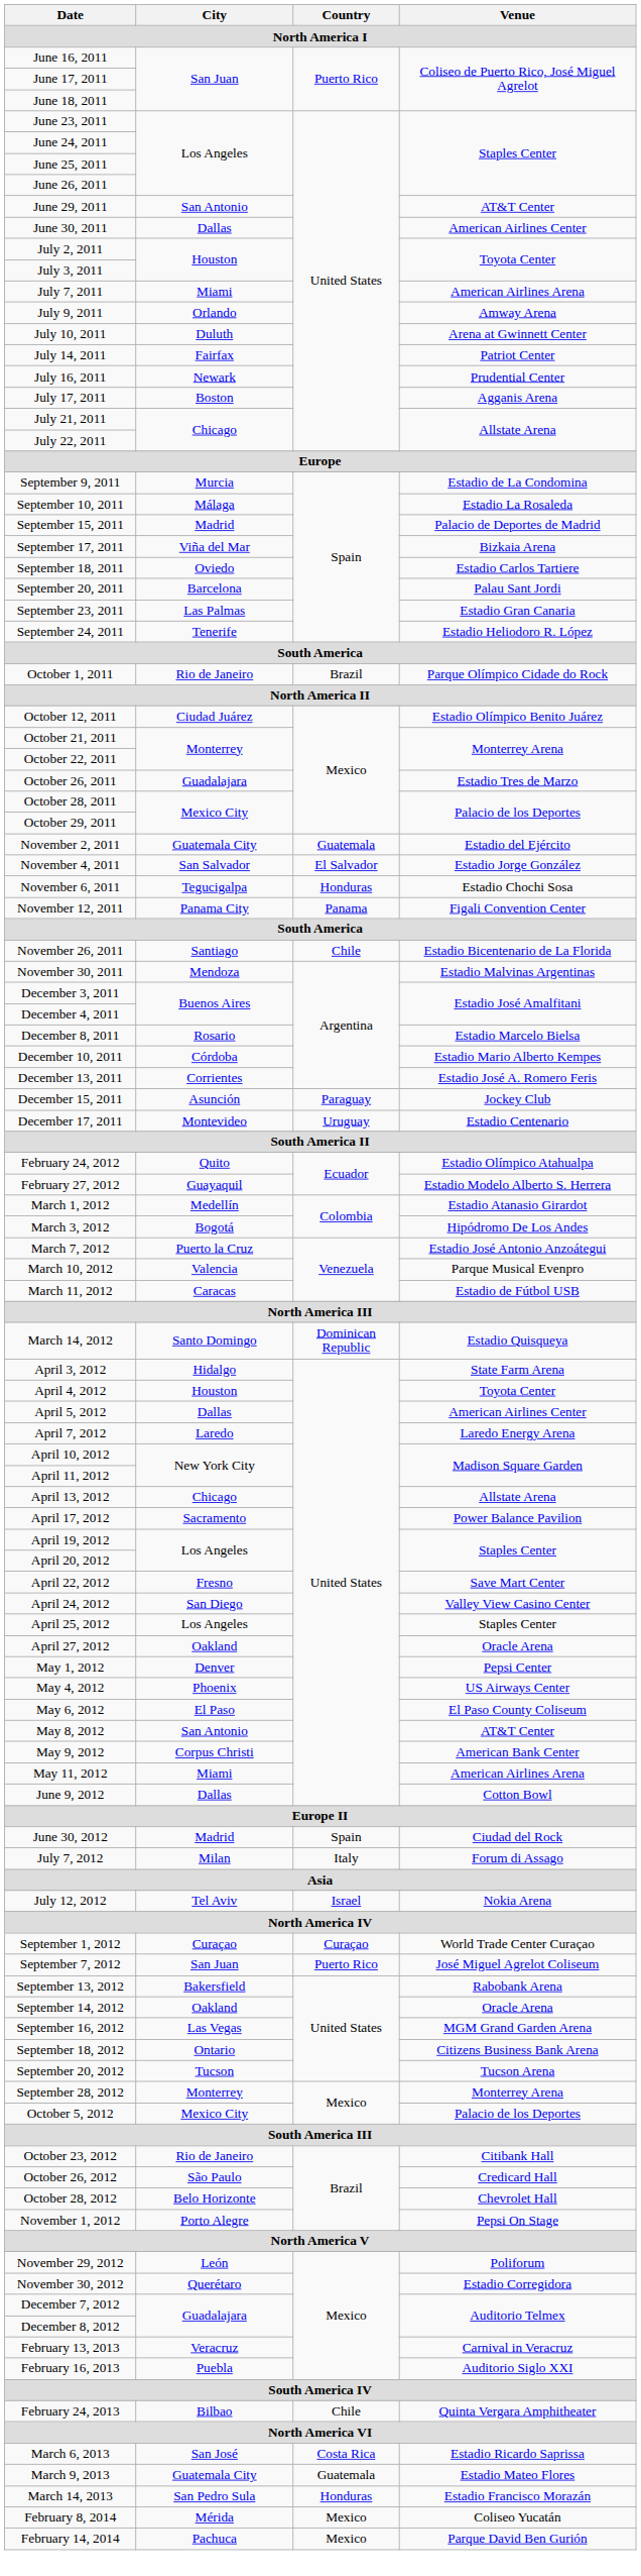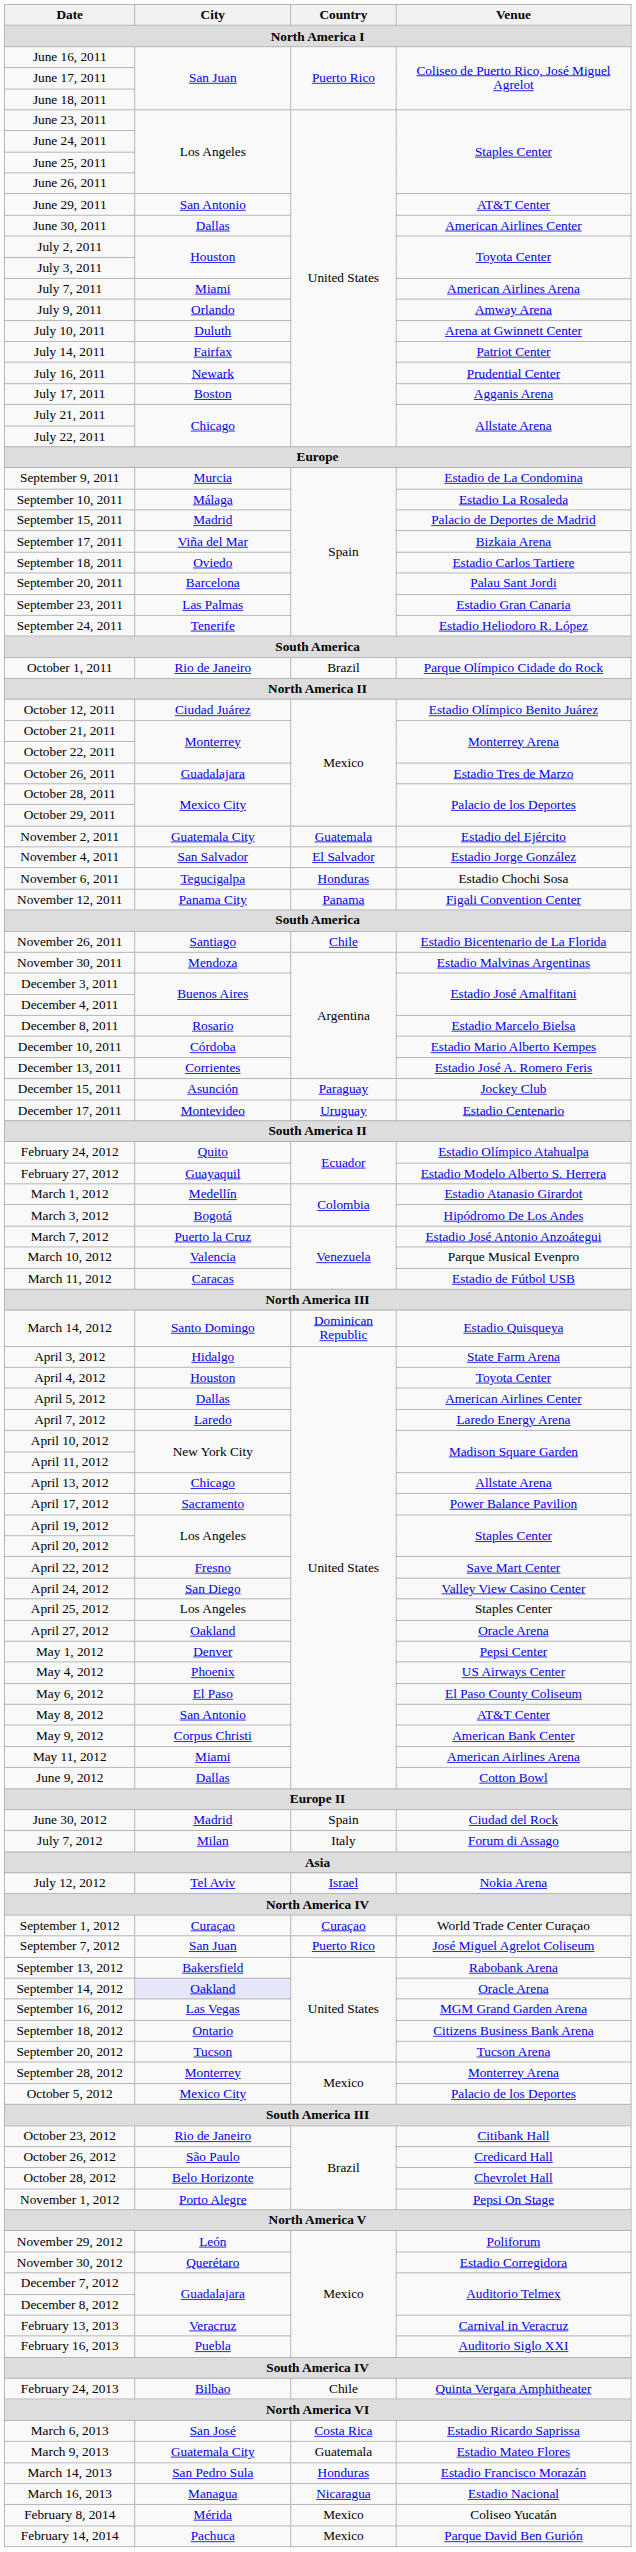 <table class="wikitable" style="text-align:center;">
 <tr>
 <th width="150">Date</th>
 <th width="180">City</th>
 <th width="120">Country</th>
 <th width="275">Venue</th>
 </tr>
 <tr bgcolor="#DDDDDD">
 <td colspan=4><strong>North America I</strong></td>
 </tr>
 <tr>
 <td>June 16, 2011</td>
 <td rowspan="3"><a href='#'>San Juan</a></td>
 <td rowspan="3"><a href='#'>Puerto Rico</a></td>
 <td rowspan="3"><a href='#'>Coliseo de Puerto Rico, José Miguel Agrelot</a></td>
 </tr>
 <tr>
 <td>June 17, 2011</td>
 </tr>
 <tr>
 <td>June 18, 2011</td>
 </tr>
 <tr>
 <td>June 23, 2011</td>
 <td rowspan="4">Los Angeles</td>
 <td rowspan="16">United States</td>
 <td rowspan="4"><a href='#'>Staples Center</a></td>
 </tr>
 <tr>
 <td>June 24, 2011</td>
 </tr>
 <tr>
 <td>June 25, 2011</td>
 </tr>
 <tr>
 <td>June 26, 2011</td>
 </tr>
 <tr>
 <td>June 29, 2011</td>
 <td><a href='#'>San Antonio</a></td>
 <td><a href='#'>AT&T Center</a></td>
 </tr>
 <tr>
 <td>June 30, 2011</td>
 <td><a href='#'>Dallas</a></td>
 <td><a href='#'>American Airlines Center</a></td>
 </tr>
 <tr>
 <td>July 2, 2011</td>
 <td rowspan="2"><a href='#'>Houston</a></td>
 <td rowspan="2"><a href='#'>Toyota Center</a></td>
 </tr>
 <tr>
 <td>July 3, 2011</td>
 </tr>
 <tr>
 <td>July 7, 2011</td>
 <td><a href='#'>Miami</a></td>
 <td><a href='#'>American Airlines Arena</a></td>
 </tr>
 <tr>
 <td>July 9, 2011</td>
 <td><a href='#'>Orlando</a></td>
 <td><a href='#'>Amway Arena</a></td>
 </tr>
 <tr>
 <td>July 10, 2011</td>
 <td><a href='#'>Duluth</a></td>
 <td><a href='#'>Arena at Gwinnett Center</a></td>
 </tr>
 <tr>
 <td>July 14, 2011</td>
 <td><a href='#'>Fairfax</a></td>
 <td><a href='#'>Patriot Center</a></td>
 </tr>
 <tr>
 <td>July 16, 2011</td>
 <td><a href='#'>Newark</a></td>
 <td><a href='#'>Prudential Center</a></td>
 </tr>
 <tr>
 <td>July 17, 2011</td>
 <td><a href='#'>Boston</a></td>
 <td><a href='#'>Agganis Arena</a></td>
 </tr>
 <tr>
 <td>July 21, 2011</td>
 <td rowspan="2"><a href='#'>Chicago</a></td>
 <td rowspan="2"><a href='#'>Allstate Arena</a></td>
 </tr>
 <tr>
 <td>July 22, 2011</td>
 </tr>
 <tr bgcolor="#DDDDDD">
 <td colspan=4><strong>Europe</strong></td>
 </tr>
 <tr>
 <td>September 9, 2011</td>
 <td><a href='#'>Murcia</a></td>
 <td rowspan="8">Spain</td>
 <td><a href='#'>Estadio de La Condomina</a></td>
 </tr>
 <tr>
 <td>September 10, 2011</td>
 <td><a href='#'>Málaga</a></td>
 <td><a href='#'>Estadio La Rosaleda</a></td>
 </tr>
 <tr>
 <td>September 15, 2011</td>
 <td><a href='#'>Madrid</a></td>
 <td><a href='#'>Palacio de Deportes de Madrid</a></td>
 </tr>
 <tr>
 <td>September 17, 2011</td>
 <td><a href='#'>Viña del Mar</a></td>
 <td><a href='#'>Bizkaia Arena</a></td>
 </tr>
 <tr>
 <td>September 18, 2011</td>
 <td><a href='#'>Oviedo</a></td>
 <td><a href='#'>Estadio Carlos Tartiere</a></td>
 </tr>
 <tr>
 <td>September 20, 2011</td>
 <td><a href='#'>Barcelona</a></td>
 <td><a href='#'>Palau Sant Jordi</a></td>
 </tr>
 <tr>
 <td>September 23, 2011</td>
 <td><a href='#'>Las Palmas</a></td>
 <td><a href='#'>Estadio Gran Canaria</a></td>
 </tr>
 <tr>
 <td>September 24, 2011</td>
 <td><a href='#'>Tenerife</a></td>
 <td><a href='#'>Estadio Heliodoro R. López</a></td>
 </tr>
 <tr bgcolor="#DDDDDD">
 <td colspan=4><strong>South America </strong></td>
 </tr>
 <tr>
 <td>October 1, 2011</td>
 <td><a href='#'>Rio de Janeiro</a></td>
 <td>Brazil</td>
 <td><a href='#'>Parque Olímpico Cidade do Rock</a></td>
 </tr>
 <tr bgcolor="#DDDDDD">
 <td colspan=4><strong>North America II</strong></td>
 </tr>
 <tr>
 <td>October 12, 2011</td>
 <td><a href='#'>Ciudad Juárez</a></td>
 <td rowspan="6">Mexico</td>
 <td><a href='#'>Estadio Olímpico Benito Juárez</a></td>
 </tr>
 <tr>
 <td>October 21, 2011</td>
 <td rowspan="2"><a href='#'>Monterrey</a></td>
 <td rowspan="2"><a href='#'>Monterrey Arena</a></td>
 </tr>
 <tr>
 <td>October 22, 2011</td>
 </tr>
 <tr>
 <td>October 26, 2011</td>
 <td><a href='#'>Guadalajara</a></td>
 <td><a href='#'>Estadio Tres de Marzo</a></td>
 </tr>
 <tr>
 <td>October 28, 2011</td>
 <td rowspan="2"><a href='#'>Mexico City</a></td>
 <td rowspan="2"><a href='#'>Palacio de los Deportes</a></td>
 </tr>
 <tr>
 <td>October 29, 2011</td>
 </tr>
 <tr>
 <td>November 2, 2011</td>
 <td><a href='#'>Guatemala City</a></td>
 <td><a href='#'>Guatemala</a></td>
 <td><a href='#'>Estadio del Ejército</a></td>
 </tr>
 <tr>
 <td>November 4, 2011</td>
 <td><a href='#'>San Salvador</a></td>
 <td><a href='#'>El Salvador</a></td>
 <td><a href='#'>Estadio Jorge González</a></td>
 </tr>
 <tr>
 <td>November 6, 2011</td>
 <td><a href='#'>Tegucigalpa</a></td>
 <td><a href='#'>Honduras</a></td>
 <td>Estadio Chochi Sosa</td>
 </tr>
 <tr>
 <td>November 12, 2011</td>
 <td><a href='#'>Panama City</a></td>
 <td><a href='#'>Panama</a></td>
 <td><a href='#'>Figali Convention Center</a></td>
 </tr>
 <tr bgcolor="#DDDDDD">
 <td colspan=4><strong>South America</strong></td>
 </tr>
 <tr>
 <td>November 26, 2011</td>
 <td><a href='#'>Santiago</a></td>
 <td><a href='#'>Chile</a></td>
 <td><a href='#'>Estadio Bicentenario de La Florida</a></td>
 </tr>
 <tr>
 <td>November 30, 2011</td>
 <td><a href='#'>Mendoza</a></td>
 <td rowspan="6">Argentina</td>
 <td><a href='#'>Estadio Malvinas Argentinas</a></td>
 </tr>
 <tr>
 <td>December 3, 2011</td>
 <td rowspan="2"><a href='#'>Buenos Aires</a></td>
 <td rowspan="2"><a href='#'>Estadio José Amalfitani</a></td>
 </tr>
 <tr>
 <td>December 4, 2011</td>
 </tr>
 <tr>
 <td>December 8, 2011</td>
 <td><a href='#'>Rosario</a></td>
 <td><a href='#'>Estadio Marcelo Bielsa</a></td>
 </tr>
 <tr>
 <td>December 10, 2011</td>
 <td><a href='#'>Córdoba</a></td>
 <td><a href='#'>Estadio Mario Alberto Kempes</a></td>
 </tr>
 <tr>
 <td>December 13, 2011</td>
 <td><a href='#'>Corrientes</a></td>
 <td><a href='#'>Estadio José A. Romero Feris</a></td>
 </tr>
 <tr>
 <td>December 15, 2011</td>
 <td><a href='#'>Asunción</a></td>
 <td><a href='#'>Paraguay</a></td>
 <td><a href='#'>Jockey Club</a></td>
 </tr>
 <tr>
 <td>December 17, 2011</td>
 <td><a href='#'>Montevideo</a></td>
 <td><a href='#'>Uruguay</a></td>
 <td><a href='#'>Estadio Centenario</a></td>
 </tr>
 <tr bgcolor="#DDDDDD">
 <td colspan=4><strong>South America II</strong></td>
 </tr>
 <tr>
 <td>February 24, 2012</td>
 <td><a href='#'>Quito</a></td>
 <td rowspan="2"><a href='#'>Ecuador</a></td>
 <td><a href='#'>Estadio Olímpico Atahualpa</a></td>
 </tr>
 <tr>
 <td>February 27, 2012</td>
 <td><a href='#'>Guayaquil</a></td>
 <td><a href='#'>Estadio Modelo Alberto S. Herrera</a></td>
 </tr>
 <tr>
 <td>March 1, 2012</td>
 <td><a href='#'>Medellín</a></td>
 <td rowspan="2"><a href='#'>Colombia</a></td>
 <td><a href='#'>Estadio Atanasio Girardot</a></td>
 </tr>
 <tr>
 <td>March 3, 2012</td>
 <td><a href='#'>Bogotá</a></td>
 <td><a href='#'>Hipódromo De Los Andes</a></td>
 </tr>
 <tr>
 <td>March 7, 2012</td>
 <td><a href='#'>Puerto la Cruz</a></td>
 <td rowspan="3"><a href='#'>Venezuela</a></td>
 <td><a href='#'>Estadio José Antonio Anzoátegui</a></td>
 </tr>
 <tr>
 <td>March 10, 2012</td>
 <td><a href='#'>Valencia</a></td>
 <td>Parque Musical Evenpro</td>
 </tr>
 <tr>
 <td>March 11, 2012</td>
 <td><a href='#'>Caracas</a></td>
 <td><a href='#'>Estadio de Fútbol USB</a></td>
 </tr>
 <tr bgcolor="#DDDDDD">
 <td colspan=4><strong>North America III</strong></td>
 </tr>
 <tr>
 <td>March 14, 2012</td>
 <td><a href='#'>Santo Domingo</a></td>
 <td><a href='#'>Dominican Republic</a></td>
 <td><a href='#'>Estadio Quisqueya</a></td>
 </tr>
 <tr>
 <td>April 3, 2012</td>
 <td><a href='#'>Hidalgo</a></td>
 <td rowspan="21">United States</td>
 <td><a href='#'>State Farm Arena</a></td>
 </tr>
 <tr>
 <td>April 4, 2012</td>
 <td><a href='#'>Houston</a></td>
 <td><a href='#'>Toyota Center</a></td>
 </tr>
 <tr>
 <td>April 5, 2012</td>
 <td><a href='#'>Dallas</a></td>
 <td><a href='#'>American Airlines Center</a></td>
 </tr>
 <tr>
 <td>April 7, 2012</td>
 <td><a href='#'>Laredo</a></td>
 <td><a href='#'>Laredo Energy Arena</a></td>
 </tr>
 <tr>
 <td>April 10, 2012</td>
 <td rowspan="2">New York City</td>
 <td rowspan="2"><a href='#'>Madison Square Garden</a></td>
 </tr>
 <tr>
 <td>April 11, 2012</td>
 </tr>
 <tr>
 <td>April 13, 2012</td>
 <td><a href='#'>Chicago</a></td>
 <td><a href='#'>Allstate Arena</a></td>
 </tr>
 <tr>
 <td>April 17, 2012</td>
 <td><a href='#'>Sacramento</a></td>
 <td><a href='#'>Power Balance Pavilion</a></td>
 </tr>
 <tr>
 <td>April 19, 2012</td>
 <td rowspan="2">Los Angeles</td>
 <td rowspan="2"><a href='#'>Staples Center</a></td>
 </tr>
 <tr>
 <td>April 20, 2012</td>
 </tr>
 <tr>
 <td>April 22, 2012</td>
 <td><a href='#'>Fresno</a></td>
 <td><a href='#'>Save Mart Center</a></td>
 </tr>
 <tr>
 <td>April 24, 2012</td>
 <td><a href='#'>San Diego</a></td>
 <td><a href='#'>Valley View Casino Center</a></td>
 </tr>
 <tr>
 <td>April 25, 2012</td>
 <td>Los Angeles</td>
 <td>Staples Center</td>
 </tr>
 <tr>
 <td>April 27, 2012</td>
 <td><a href='#'>Oakland</a></td>
 <td><a href='#'>Oracle Arena</a></td>
 </tr>
 <tr>
 <td>May 1, 2012</td>
 <td><a href='#'>Denver</a></td>
 <td><a href='#'>Pepsi Center</a></td>
 </tr>
 <tr>
 <td>May 4, 2012</td>
 <td><a href='#'>Phoenix</a></td>
 <td><a href='#'>US Airways Center</a></td>
 </tr>
 <tr>
 <td>May 6, 2012</td>
 <td><a href='#'>El Paso</a></td>
 <td><a href='#'>El Paso County Coliseum</a></td>
 </tr>
 <tr>
 <td>May 8, 2012</td>
 <td><a href='#'>San Antonio</a></td>
 <td><a href='#'>AT&T Center</a></td>
 </tr>
 <tr>
 <td>May 9, 2012</td>
 <td><a href='#'>Corpus Christi</a></td>
 <td><a href='#'>American Bank Center</a></td>
 </tr>
 <tr>
 <td>May 11, 2012</td>
 <td><a href='#'>Miami</a></td>
 <td><a href='#'>American Airlines Arena</a></td>
 </tr>
 <tr>
 <td>June 9, 2012</td>
 <td><a href='#'>Dallas</a></td>
 <td><a href='#'>Cotton Bowl</a></td>
 </tr>
 <tr bgcolor="#DDDDDD">
 <td colspan=4><strong>Europe II</strong></td>
 </tr>
 <tr>
 <td>June 30, 2012</td>
 <td><a href='#'>Madrid</a></td>
 <td>Spain</td>
 <td><a href='#'>Ciudad del Rock</a></td>
 </tr>
 <tr>
 <td>July 7, 2012</td>
 <td><a href='#'>Milan</a></td>
 <td>Italy</td>
 <td><a href='#'>Forum di Assago</a></td>
 </tr>
 <tr bgcolor="#DDDDDD">
 <td colspan=4><strong>Asia</strong></td>
 </tr>
 <tr>
 <td>July 12, 2012</td>
 <td><a href='#'>Tel Aviv</a></td>
 <td><a href='#'>Israel</a></td>
 <td><a href='#'>Nokia Arena</a></td>
 </tr>
 <tr bgcolor="#DDDDDD">
 <td colspan=4><strong>North America IV</strong></td>
 </tr>
 <tr>
 <td>September 1, 2012</td>
 <td><a href='#'>Curaçao</a></td>
 <td><a href='#'>Curaçao</a></td>
 <td>World Trade Center Curaçao</td>
 </tr>
 <tr>
 <td>September 7, 2012</td>
 <td><a href='#'>San Juan</a></td>
 <td><a href='#'>Puerto Rico</a></td>
 <td><a href='#'>José Miguel Agrelot Coliseum</a></td>
 </tr>
 <tr>
 <td>September 13, 2012</td>
 <td><a href='#'>Bakersfield</a></td>
 <td rowspan="5">United States</td>
 <td><a href='#'>Rabobank Arena</a></td>
 </tr>
 <tr>
 <td>September 14, 2012</td>
-<td><a href='#'>Oakland</a></td>
+<td style="background: lavender;"><a href='#'>Oakland</a></td>
 <td><a href='#'>Oracle Arena</a></td>
 </tr>
 <tr>
 <td>September 16, 2012</td>
 <td><a href='#'>Las Vegas</a></td>
 <td><a href='#'>MGM Grand Garden Arena</a></td>
 </tr>
 <tr>
 <td>September 18, 2012</td>
 <td><a href='#'>Ontario</a></td>
 <td><a href='#'>Citizens Business Bank Arena</a></td>
 </tr>
 <tr>
 <td>September 20, 2012</td>
 <td><a href='#'>Tucson</a></td>
 <td><a href='#'>Tucson Arena</a></td>
 </tr>
 <tr>
 <td>September 28, 2012</td>
 <td><a href='#'>Monterrey</a></td>
 <td rowspan="2">Mexico</td>
 <td><a href='#'>Monterrey Arena</a></td>
 </tr>
 <tr>
 <td>October 5, 2012</td>
 <td><a href='#'>Mexico City</a></td>
 <td><a href='#'>Palacio de los Deportes</a></td>
 </tr>
 <tr bgcolor="#DDDDDD">
 <td colspan=4><strong>South America III</strong></td>
 </tr>
 <tr>
 <td>October 23, 2012</td>
 <td><a href='#'>Rio de Janeiro</a></td>
 <td rowspan="4">Brazil</td>
 <td><a href='#'>Citibank Hall</a></td>
 </tr>
 <tr>
 <td>October 26, 2012</td>
 <td><a href='#'>São Paulo</a></td>
 <td><a href='#'>Credicard Hall</a></td>
 </tr>
 <tr>
 <td>October 28, 2012</td>
 <td><a href='#'>Belo Horizonte</a></td>
 <td><a href='#'>Chevrolet Hall</a></td>
 </tr>
 <tr>
 <td>November 1, 2012</td>
 <td><a href='#'>Porto Alegre</a></td>
 <td><a href='#'>Pepsi On Stage</a></td>
 </tr>
 <tr bgcolor="#DDDDDD">
 <td colspan=4><strong>North America V</strong></td>
 </tr>
 <tr>
 <td>November 29, 2012</td>
 <td><a href='#'>León</a></td>
 <td rowspan="6">Mexico</td>
 <td><a href='#'>Poliforum</a></td>
 </tr>
 <tr>
 <td>November 30, 2012</td>
 <td><a href='#'>Querétaro</a></td>
 <td><a href='#'>Estadio Corregidora</a></td>
 </tr>
 <tr>
 <td>December 7, 2012</td>
 <td rowspan="2"><a href='#'>Guadalajara</a></td>
 <td rowspan="2"><a href='#'>Auditorio Telmex</a></td>
 </tr>
 <tr>
 <td>December 8, 2012</td>
 </tr>
 <tr>
 <td>February 13, 2013</td>
 <td><a href='#'>Veracruz</a></td>
 <td><a href='#'>Carnival in Veracruz</a></td>
 </tr>
 <tr>
 <td>February 16, 2013</td>
 <td><a href='#'>Puebla</a></td>
 <td><a href='#'>Auditorio Siglo XXI</a></td>
 </tr>
 <tr bgcolor="#DDDDDD">
 <td colspan=4><strong>South America IV</strong></td>
 </tr>
 <tr>
 <td>February 24, 2013</td>
 <td><a href='#'>Bilbao</a></td>
 <td>Chile</td>
 <td align="center"><a href='#'>Quinta Vergara Amphitheater</a></td>
 </tr>
 <tr bgcolor="#DDDDDD">
 <td colspan=4><strong>North America VI</strong></td>
 </tr>
 <tr>
 <td>March 6, 2013</td>
 <td><a href='#'>San José</a></td>
 <td><a href='#'>Costa Rica</a></td>
 <td><a href='#'>Estadio Ricardo Saprissa</a></td>
 </tr>
 <tr>
 <td>March 9, 2013</td>
 <td><a href='#'>Guatemala City</a></td>
 <td>Guatemala</td>
 <td><a href='#'>Estadio Mateo Flores</a></td>
 </tr>
 <tr>
 <td>March 14, 2013</td>
 <td><a href='#'>San Pedro Sula</a></td>
 <td><a href='#'>Honduras</a></td>
 <td><a href='#'>Estadio Francisco Morazán</a></td>
 </tr>
 <tr>
+<td>March 16, 2013</td>
+<td><a href='#'>Managua</a></td>
+<td><a href='#'>Nicaragua</a></td>
+<td><a href='#'>Estadio Nacional</a></td>
+</tr>
+<tr>
 <td>February 8, 2014</td>
 <td><a href='#'>Mérida</a></td>
 <td>Mexico</td>
 <td>Coliseo Yucatán</td>
 </tr>
 <tr>
 <td>February 14, 2014</td>
 <td><a href='#'>Pachuca</a></td>
 <td>Mexico</td>
 <td><a href='#'>Parque David Ben Gurión</a></td>
 </tr>
 </table>
